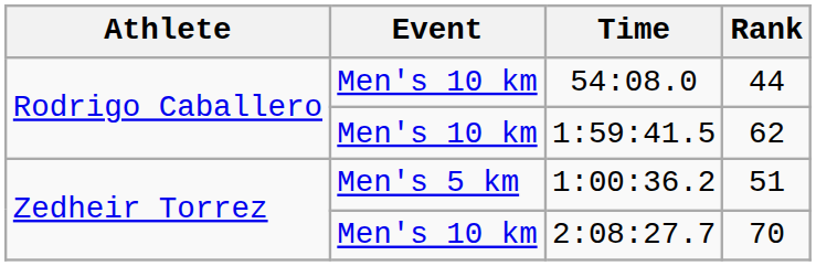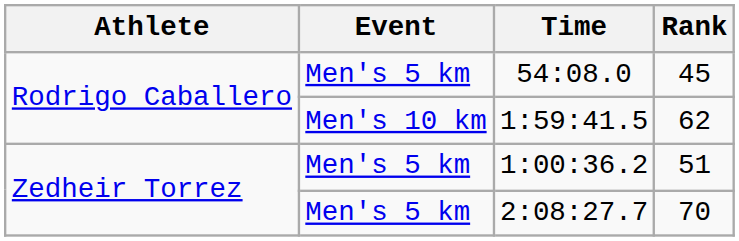 <table class=wikitable style="font-size:90%;">
 <tr>
 <th>Athlete</th>
 <th>Event</th>
 <th>Time</th>
 <th>Rank</th>
 </tr>
 <tr align=center>
 <td align=left rowspan=2><a href='#'>Rodrigo Caballero</a></td>
-<td align=left><a href='#'>Men's 10 km</a></td>
+<td align=left><a href='#'>Men's 5 km</a></td>
 <td>54:08.0</td>
-<td>44</td>
+<td>45</td>
 </tr>
 <tr align=center>
 <td align=left><a href='#'>Men's 10 km</a></td>
 <td>1:59:41.5</td>
 <td>62</td>
 </tr>
 <tr align=center>
 <td align=left rowspan=2><a href='#'>Zedheir Torrez</a></td>
 <td align=left><a href='#'>Men's 5 km</a></td>
 <td>1:00:36.2</td>
 <td>51</td>
 </tr>
 <tr align=center>
-<td align=left><a href='#'>Men's 10 km</a></td>
+<td align=left><a href='#'>Men's 5 km</a></td>
 <td>2:08:27.7</td>
 <td>70</td>
 </tr>
 </table>
